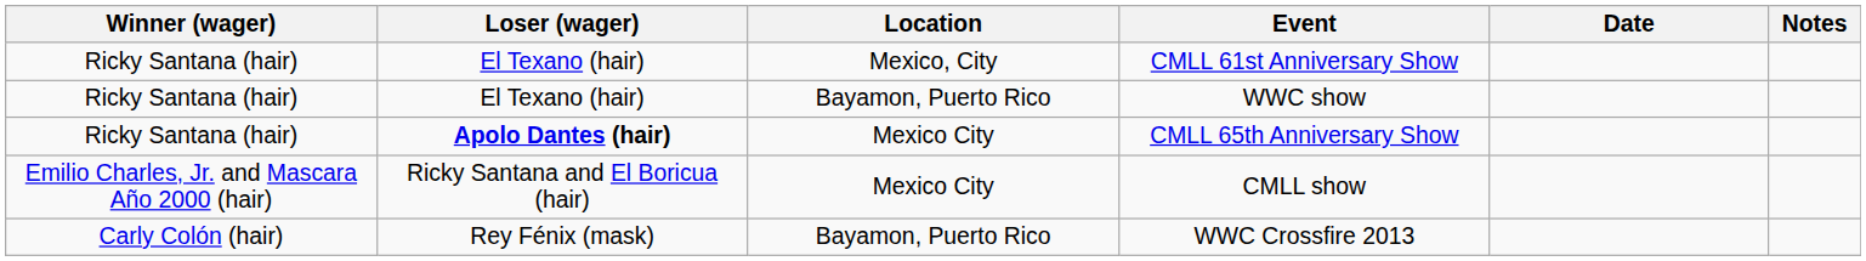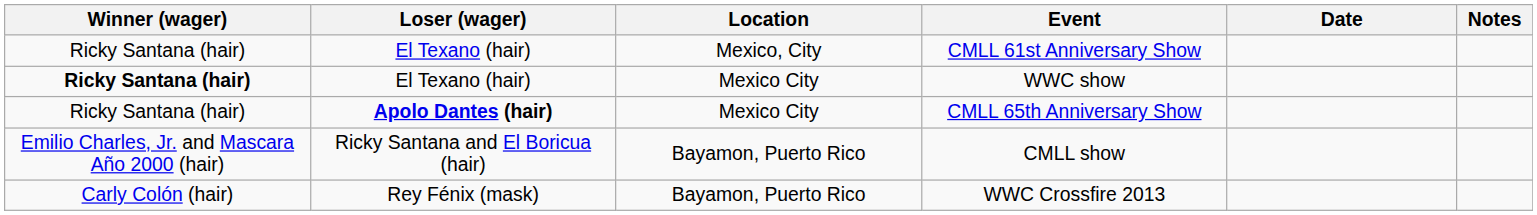 <table class="wikitable sortable" width=100%  style="text-align: center">
 <tr>
 <th width=20% scope="col">Winner (wager)</th>
 <th width=20% scope="col">Loser (wager)</th>
 <th width=20% scope="col">Location</th>
 <th width=20% scope="col">Event</th>
 <th width=15% scope="col">Date</th>
 <th class="unsortable" width=5% scope="col">Notes</th>
 </tr>
 <tr>
 <td>Ricky Santana (hair)</td>
 <td><a href='#'>El Texano</a> (hair)</td>
 <td>Mexico, City</td>
 <td><a href='#'>CMLL 61st Anniversary Show</a></td>
 <td></td>
 <td></td>
 </tr>
 <tr>
-<td>Ricky Santana (hair)</td>
+<td><strong>Ricky Santana (hair)</strong></td>
 <td>El Texano (hair)</td>
-<td>Bayamon, Puerto Rico</td>
+<td>Mexico City</td>
 <td>WWC show</td>
 <td></td>
 <td> </td>
 </tr>
 <tr>
 <td>Ricky Santana (hair)</td>
 <td><strong><a href='#'>Apolo Dantes</a> (hair)</strong></td>
 <td>Mexico City</td>
 <td><a href='#'>CMLL 65th Anniversary Show</a></td>
 <td></td>
 <td></td>
 </tr>
 <tr>
 <td><a href='#'>Emilio Charles, Jr.</a> and <a href='#'>Mascara Año 2000</a> (hair)</td>
 <td>Ricky Santana and <a href='#'>El Boricua</a> (hair)</td>
-<td>Mexico City</td>
+<td>Bayamon, Puerto Rico</td>
 <td>CMLL show</td>
 <td></td>
 <td> </td>
 </tr>
 <tr>
 <td><a href='#'>Carly Colón</a> (hair)</td>
 <td>Rey Fénix (mask)</td>
 <td>Bayamon, Puerto Rico</td>
 <td>WWC Crossfire 2013</td>
 <td></td>
 <td></td>
 </tr>
 </table>
